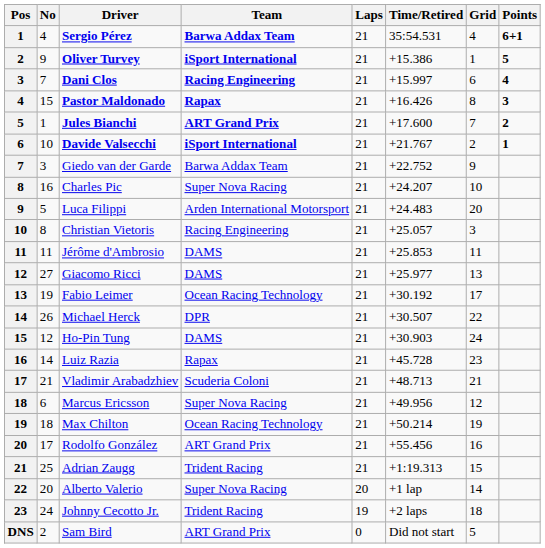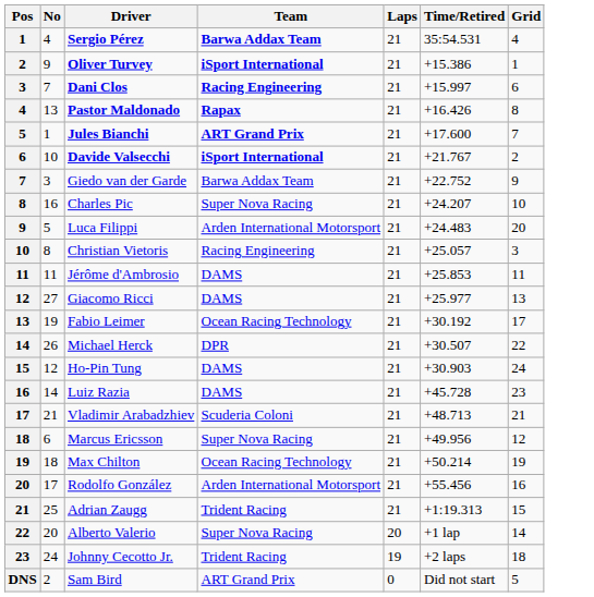 <table class="wikitable" style="font-size:85%">
 <tr>
 <th>Pos</th>
 <th>No</th>
 <th>Driver</th>
 <th>Team</th>
 <th>Laps</th>
 <th>Time/Retired</th>
 <th>Grid</th>
-<th>Points</th>
 </tr>
 <tr>
 <th>1</th>
 <td>4</td>
 <td> <strong><a href='#'>Sergio Pérez</a></strong></td>
 <td><strong><a href='#'>Barwa Addax Team</a></strong></td>
 <td>21</td>
 <td>35:54.531</td>
 <td>4</td>
-<td><strong>6+1</strong></td>
 </tr>
 <tr>
 <th>2</th>
 <td>9</td>
 <td> <strong><a href='#'>Oliver Turvey</a></strong></td>
 <td><strong><a href='#'>iSport International</a></strong></td>
 <td>21</td>
 <td>+15.386</td>
 <td>1</td>
-<td><strong>5</strong></td>
 </tr>
 <tr>
 <th>3</th>
 <td>7</td>
 <td> <strong><a href='#'>Dani Clos</a></strong></td>
 <td><strong><a href='#'>Racing Engineering</a></strong></td>
 <td>21</td>
 <td>+15.997</td>
 <td>6</td>
-<td><strong>4</strong></td>
 </tr>
 <tr>
 <th>4</th>
-<td>15</td>
+<td>13</td>
 <td> <strong><a href='#'>Pastor Maldonado</a></strong></td>
 <td><strong><a href='#'>Rapax</a></strong></td>
 <td>21</td>
 <td>+16.426</td>
 <td>8</td>
-<td><strong>3</strong></td>
 </tr>
 <tr>
 <th>5</th>
 <td>1</td>
 <td> <strong><a href='#'>Jules Bianchi</a></strong></td>
 <td><strong><a href='#'>ART Grand Prix</a></strong></td>
 <td>21</td>
 <td>+17.600</td>
 <td>7</td>
-<td><strong>2</strong></td>
 </tr>
 <tr>
 <th>6</th>
 <td>10</td>
 <td> <strong><a href='#'>Davide Valsecchi</a></strong></td>
 <td><strong><a href='#'>iSport International</a></strong></td>
 <td>21</td>
 <td>+21.767</td>
 <td>2</td>
-<td><strong>1</strong></td>
 </tr>
 <tr>
 <th>7</th>
 <td>3</td>
 <td> <a href='#'>Giedo van der Garde</a></td>
 <td><a href='#'>Barwa Addax Team</a></td>
 <td>21</td>
 <td>+22.752</td>
 <td>9</td>
-<td></td>
 </tr>
 <tr>
 <th>8</th>
 <td>16</td>
 <td> <a href='#'>Charles Pic</a></td>
 <td><a href='#'>Super Nova Racing</a></td>
 <td>21</td>
 <td>+24.207</td>
 <td>10</td>
-<td></td>
 </tr>
 <tr>
 <th>9</th>
 <td>5</td>
 <td> <a href='#'>Luca Filippi</a></td>
 <td><a href='#'>Arden International Motorsport</a></td>
 <td>21</td>
 <td>+24.483</td>
 <td>20</td>
-<td></td>
 </tr>
 <tr>
 <th>10</th>
 <td>8</td>
 <td> <a href='#'>Christian Vietoris</a></td>
 <td><a href='#'>Racing Engineering</a></td>
 <td>21</td>
 <td>+25.057</td>
 <td>3</td>
-<td></td>
 </tr>
 <tr>
 <th>11</th>
 <td>11</td>
 <td> <a href='#'>Jérôme d'Ambrosio</a></td>
 <td><a href='#'>DAMS</a></td>
 <td>21</td>
 <td>+25.853</td>
 <td>11</td>
-<td></td>
 </tr>
 <tr>
 <th>12</th>
 <td>27</td>
 <td> <a href='#'>Giacomo Ricci</a></td>
 <td><a href='#'>DAMS</a></td>
 <td>21</td>
 <td>+25.977</td>
 <td>13</td>
-<td></td>
 </tr>
 <tr>
 <th>13</th>
 <td>19</td>
 <td> <a href='#'>Fabio Leimer</a></td>
 <td><a href='#'>Ocean Racing Technology</a></td>
 <td>21</td>
 <td>+30.192</td>
 <td>17</td>
-<td></td>
 </tr>
 <tr>
 <th>14</th>
 <td>26</td>
 <td> <a href='#'>Michael Herck</a></td>
 <td><a href='#'>DPR</a></td>
 <td>21</td>
 <td>+30.507</td>
 <td>22</td>
-<td></td>
 </tr>
 <tr>
 <th>15</th>
 <td>12</td>
 <td> <a href='#'>Ho-Pin Tung</a></td>
 <td><a href='#'>DAMS</a></td>
 <td>21</td>
 <td>+30.903</td>
 <td>24</td>
-<td></td>
 </tr>
 <tr>
 <th>16</th>
 <td>14</td>
 <td> <a href='#'>Luiz Razia</a></td>
-<td><a href='#'>Rapax</a></td>
+<td><a href='#'>DAMS</a></td>
 <td>21</td>
 <td>+45.728</td>
 <td>23</td>
-<td></td>
 </tr>
 <tr>
 <th>17</th>
 <td>21</td>
 <td> <a href='#'>Vladimir Arabadzhiev</a></td>
 <td><a href='#'>Scuderia Coloni</a></td>
 <td>21</td>
 <td>+48.713</td>
 <td>21</td>
-<td></td>
 </tr>
 <tr>
 <th>18</th>
 <td>6</td>
 <td> <a href='#'>Marcus Ericsson</a></td>
 <td><a href='#'>Super Nova Racing</a></td>
 <td>21</td>
 <td>+49.956</td>
 <td>12</td>
-<td></td>
 </tr>
 <tr>
 <th>19</th>
 <td>18</td>
 <td> <a href='#'>Max Chilton</a></td>
 <td><a href='#'>Ocean Racing Technology</a></td>
 <td>21</td>
 <td>+50.214</td>
 <td>19</td>
-<td></td>
 </tr>
 <tr>
 <th>20</th>
 <td>17</td>
 <td> <a href='#'>Rodolfo González</a></td>
-<td><a href='#'>ART Grand Prix</a></td>
+<td><a href='#'>Arden International Motorsport</a></td>
 <td>21</td>
 <td>+55.456</td>
 <td>16</td>
-<td></td>
 </tr>
 <tr>
 <th>21</th>
 <td>25</td>
 <td> <a href='#'>Adrian Zaugg</a></td>
 <td><a href='#'>Trident Racing</a></td>
 <td>21</td>
 <td>+1:19.313</td>
 <td>15</td>
-<td></td>
 </tr>
 <tr>
 <th>22</th>
 <td>20</td>
 <td> <a href='#'>Alberto Valerio</a></td>
 <td><a href='#'>Super Nova Racing</a></td>
 <td>20</td>
 <td>+1 lap</td>
 <td>14</td>
-<td></td>
 </tr>
 <tr>
 <th>23</th>
 <td>24</td>
 <td> <a href='#'>Johnny Cecotto Jr.</a></td>
 <td><a href='#'>Trident Racing</a></td>
 <td>19</td>
 <td>+2 laps</td>
 <td>18</td>
-<td></td>
 </tr>
 <tr>
 <th>DNS</th>
 <td>2</td>
 <td> <a href='#'>Sam Bird</a></td>
 <td><a href='#'>ART Grand Prix</a></td>
 <td>0</td>
 <td>Did not start</td>
 <td>5</td>
-<td></td>
 </tr>
 </table>
